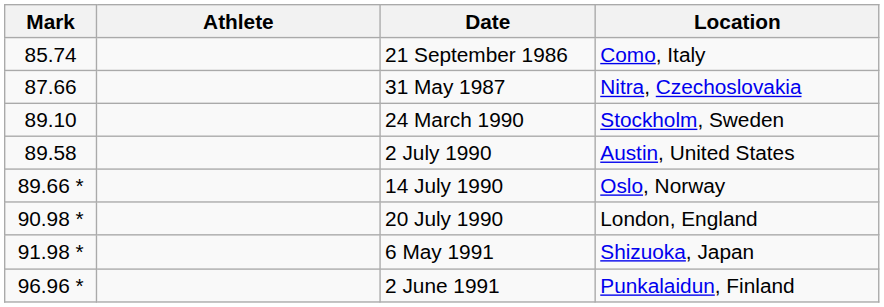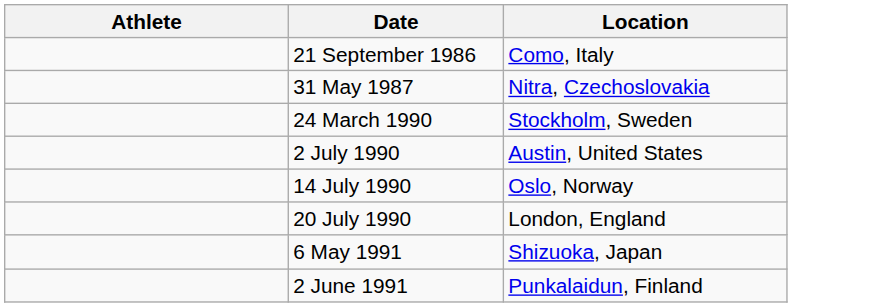 <table class="wikitable sortable" style="font-size:95%;">
 <tr>
-<th width="60">Mark</th>
 <th width="200">Athlete</th>
 <th width="150">Date</th>
 <th width="200">Location</th>
 </tr>
 <tr>
-<td align="center">85.74</td>
 <td></td>
 <td>21 September 1986</td>
 <td><a href='#'>Como</a>, Italy</td>
 </tr>
 <tr>
-<td align="center">87.66</td>
 <td></td>
 <td>31 May 1987</td>
 <td><a href='#'>Nitra</a>, <a href='#'>Czechoslovakia</a></td>
 </tr>
 <tr>
-<td align="center">89.10</td>
 <td></td>
 <td>24 March 1990</td>
 <td><a href='#'>Stockholm</a>, Sweden</td>
 </tr>
 <tr>
-<td align="center">89.58</td>
 <td></td>
 <td>2 July 1990</td>
 <td><a href='#'>Austin</a>, United States</td>
 </tr>
 <tr>
-<td align="center">89.66 *</td>
 <td></td>
 <td>14 July 1990</td>
 <td><a href='#'>Oslo</a>, Norway</td>
 </tr>
 <tr>
-<td align="center">90.98 *</td>
 <td></td>
 <td>20 July 1990</td>
 <td>London, England</td>
 </tr>
 <tr>
-<td align="center">91.98 *</td>
 <td></td>
 <td>6 May 1991</td>
 <td><a href='#'>Shizuoka</a>, Japan</td>
 </tr>
 <tr>
-<td align="center">96.96 *</td>
 <td></td>
 <td>2 June 1991</td>
 <td><a href='#'>Punkalaidun</a>, Finland</td>
 </tr>
 </table>
